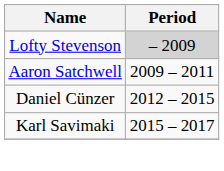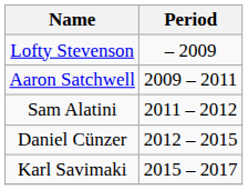 <table class="wikitable" style="text-align:center;">
 <tr>
 <th>Name</th>
 <th>Period</th>
 </tr>
 <tr>
 <td> <a href='#'>Lofty Stevenson</a></td>
-<td style="background: lightgrey;">– 2009</td>
+<td>– 2009</td>
 </tr>
 <tr>
 <td> <a href='#'>Aaron Satchwell</a></td>
 <td>2009 – 2011</td>
+</tr>
+<tr>
+<td> Sam Alatini</td>
+<td>2011 – 2012</td>
 </tr>
 <tr>
 <td>Daniel Cünzer</td>
 <td>2012 – 2015</td>
 </tr>
 <tr>
 <td>Karl Savimaki</td>
 <td>2015 – 2017</td>
 </tr>
 <tr>
 </tr>
 </table>
